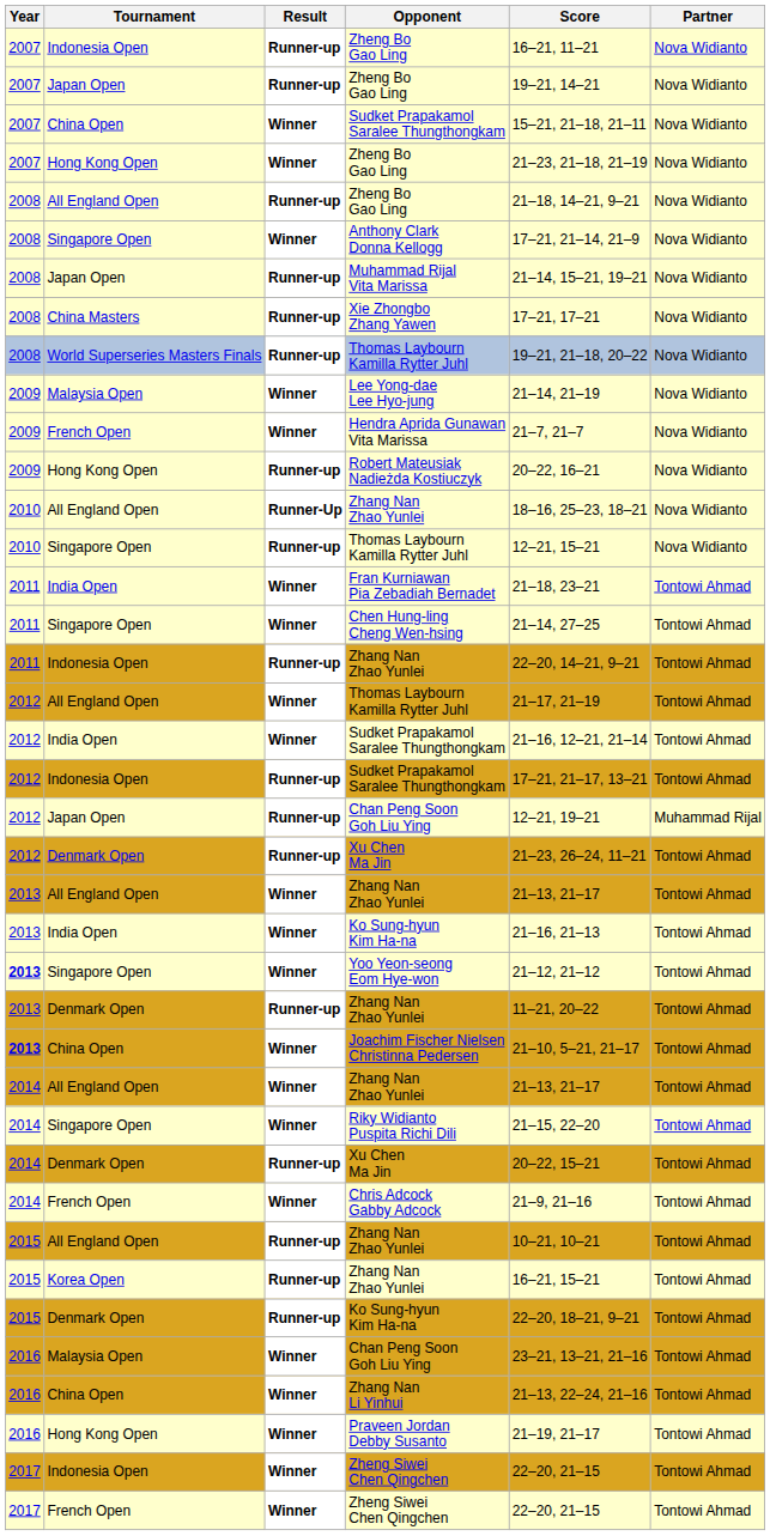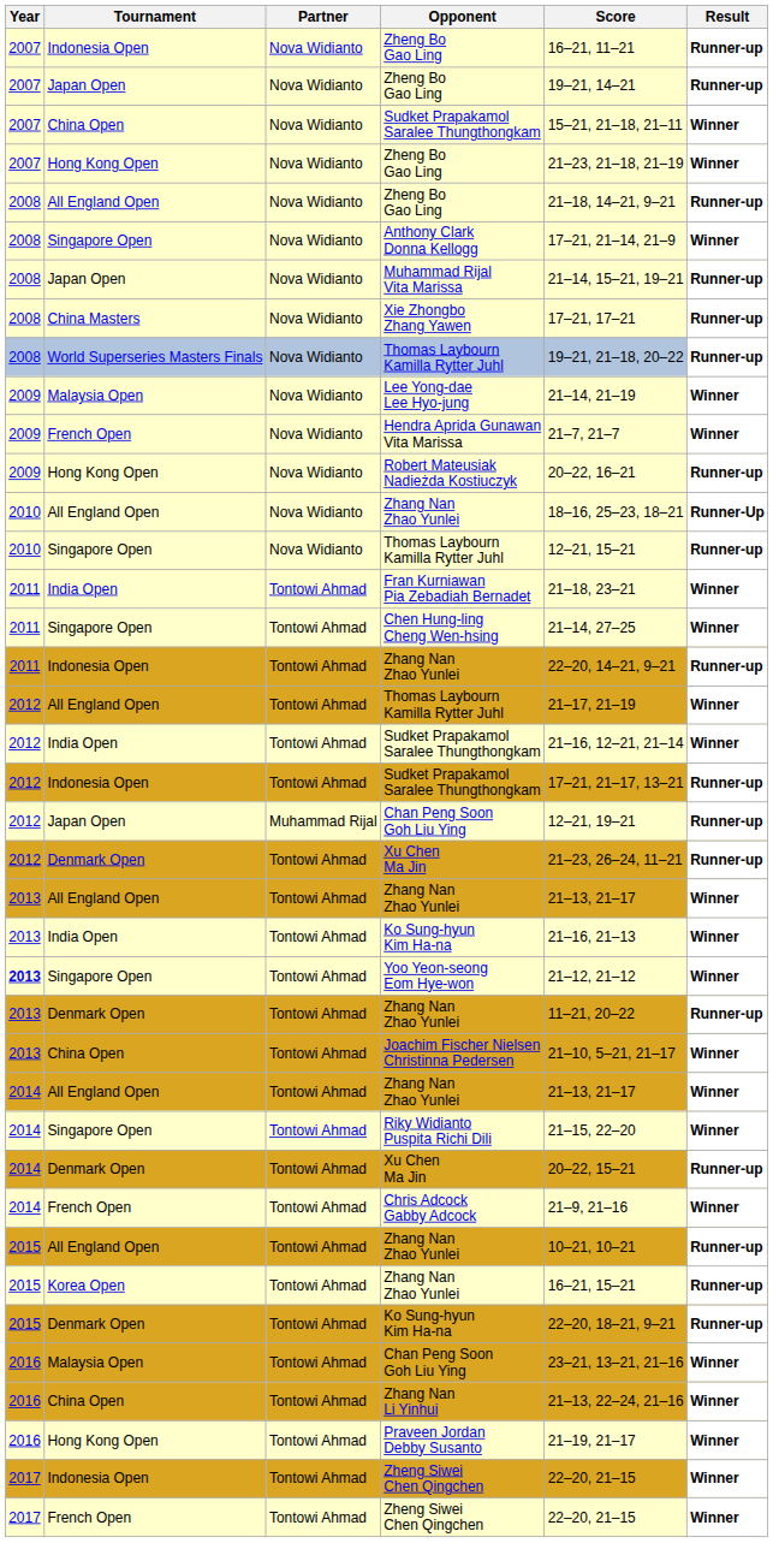 <table class="sortable wikitable" style="font-size: 90%">
 <tr>
 <th>Year</th>
 <th>Tournament</th>
-<th>Result</th>
+<th>Partner</th>
 <th>Opponent</th>
 <th>Score</th>
-<th>Partner</th>
+<th>Result</th>
 </tr>
 <tr style="background:#ffffcc">
 <td align="center"><a href='#'>2007</a></td>
 <td align="left"><a href='#'>Indonesia Open</a></td>
-<td style="text-align:left; background:white"> <strong>Runner-up</strong></td>
+<td align="left"> <a href='#'>Nova Widianto</a></td>
 <td align="left"> <a href='#'>Zheng Bo</a> <br>  <a href='#'>Gao Ling</a></td>
 <td align="left">16–21, 11–21</td>
-<td align="left"> <a href='#'>Nova Widianto</a></td>
+<td style="text-align:left; background:white"> <strong>Runner-up</strong></td>
 </tr>
 <tr style="background:#ffffcc">
 <td align="center"><a href='#'>2007</a></td>
 <td align="left"><a href='#'>Japan Open</a></td>
-<td style="text-align:left; background:white"> <strong>Runner-up</strong></td>
+<td align="left"> Nova Widianto</td>
 <td align="left"> Zheng Bo <br>  Gao Ling</td>
 <td align="left">19–21, 14–21</td>
-<td align="left"> Nova Widianto</td>
+<td style="text-align:left; background:white"> <strong>Runner-up</strong></td>
 </tr>
 <tr style="background:#ffffcc">
 <td align="center"><a href='#'>2007</a></td>
 <td align="left"><a href='#'>China Open</a></td>
-<td style="text-align:left; background:white"> <strong>Winner</strong></td>
+<td align="left"> Nova Widianto</td>
 <td align="left"> <a href='#'>Sudket Prapakamol</a> <br>  <a href='#'>Saralee Thungthongkam</a></td>
 <td align="left">15–21, 21–18, 21–11</td>
-<td align="left"> Nova Widianto</td>
+<td style="text-align:left; background:white"> <strong>Winner</strong></td>
 </tr>
 <tr style="background:#ffffcc">
 <td align="center"><a href='#'>2007</a></td>
 <td align="left"><a href='#'>Hong Kong Open</a></td>
-<td style="text-align:left; background:white"> <strong>Winner</strong></td>
+<td align="left"> Nova Widianto</td>
 <td align="left"> Zheng Bo <br>  Gao Ling</td>
 <td align="left">21–23, 21–18, 21–19</td>
-<td align="left"> Nova Widianto</td>
+<td style="text-align:left; background:white"> <strong>Winner</strong></td>
 </tr>
 <tr style="background:#ffffcc">
 <td align="center"><a href='#'>2008</a></td>
 <td align="left"><a href='#'>All England Open</a></td>
-<td style="text-align:left; background:white"> <strong>Runner-up</strong></td>
+<td align="left"> Nova Widianto</td>
 <td align="left"> Zheng Bo <br>  Gao Ling</td>
 <td align="left">21–18, 14–21, 9–21</td>
-<td align="left"> Nova Widianto</td>
+<td style="text-align:left; background:white"> <strong>Runner-up</strong></td>
 </tr>
 <tr style="background:#ffffcc">
 <td align="center"><a href='#'>2008</a></td>
 <td align="left"><a href='#'>Singapore Open</a></td>
-<td style="text-align:left; background:white"> <strong>Winner</strong></td>
+<td align="left"> Nova Widianto</td>
 <td align="left"> <a href='#'>Anthony Clark</a> <br>  <a href='#'>Donna Kellogg</a></td>
 <td align="left">17–21, 21–14, 21–9</td>
-<td align="left"> Nova Widianto</td>
+<td style="text-align:left; background:white"> <strong>Winner</strong></td>
 </tr>
 <tr style="background:#ffffcc">
 <td align="center"><a href='#'>2008</a></td>
 <td align="left">Japan Open</td>
-<td style="text-align:left; background:white"> <strong>Runner-up</strong></td>
+<td align="left"> Nova Widianto</td>
 <td align="left"> <a href='#'>Muhammad Rijal</a> <br>  <a href='#'>Vita Marissa</a></td>
 <td align="left">21–14, 15–21, 19–21</td>
-<td align="left"> Nova Widianto</td>
+<td style="text-align:left; background:white"> <strong>Runner-up</strong></td>
 </tr>
 <tr style="background:#ffffcc">
 <td align="center"><a href='#'>2008</a></td>
 <td align="left"><a href='#'>China Masters</a></td>
-<td style="text-align:left; background:white"> <strong>Runner-up</strong></td>
+<td align="left"> Nova Widianto</td>
 <td align="left"> <a href='#'>Xie Zhongbo</a> <br>  <a href='#'>Zhang Yawen</a></td>
 <td align="left">17–21, 17–21</td>
-<td align="left"> Nova Widianto</td>
+<td style="text-align:left; background:white"> <strong>Runner-up</strong></td>
 </tr>
 <tr style="background:#B0C4DE">
 <td align="center"><a href='#'>2008</a></td>
 <td align="left"><a href='#'>World Superseries Masters Finals</a></td>
-<td style="text-align:left; background:white"> <strong>Runner-up</strong></td>
+<td align="left"> Nova Widianto</td>
 <td align="left"> <a href='#'>Thomas Laybourn</a> <br>  <a href='#'>Kamilla Rytter Juhl</a></td>
 <td align="left">19–21, 21–18, 20–22</td>
-<td align="left"> Nova Widianto</td>
+<td style="text-align:left; background:white"> <strong>Runner-up</strong></td>
 </tr>
 <tr style="background:#ffffcc">
 <td align="center"><a href='#'>2009</a></td>
 <td align="left"><a href='#'>Malaysia Open</a></td>
-<td style="text-align:left; background:white"> <strong>Winner</strong></td>
+<td align="left"> Nova Widianto</td>
 <td align="left"> <a href='#'>Lee Yong-dae</a> <br>  <a href='#'>Lee Hyo-jung</a></td>
 <td align="left">21–14, 21–19</td>
-<td align="left"> Nova Widianto</td>
+<td style="text-align:left; background:white"> <strong>Winner</strong></td>
 </tr>
 <tr style="background:#ffffcc">
 <td align="center"><a href='#'>2009</a></td>
 <td align="left"><a href='#'>French Open</a></td>
-<td style="text-align:left; background:white"> <strong>Winner</strong></td>
+<td align="left"> Nova Widianto</td>
 <td align="left"> <a href='#'>Hendra Aprida Gunawan</a> <br>  Vita Marissa</td>
 <td align="left">21–7, 21–7</td>
-<td align="left"> Nova Widianto</td>
+<td style="text-align:left; background:white"> <strong>Winner</strong></td>
 </tr>
 <tr style="background:#ffffcc">
 <td align="center"><a href='#'>2009</a></td>
 <td align="left">Hong Kong Open</td>
-<td style="text-align:left; background:white"> <strong>Runner-up</strong></td>
+<td align="left"> Nova Widianto</td>
 <td align="left"> <a href='#'>Robert Mateusiak</a> <br>  <a href='#'>Nadieżda Kostiuczyk</a></td>
 <td align="left">20–22, 16–21</td>
-<td align="left"> Nova Widianto</td>
+<td style="text-align:left; background:white"> <strong>Runner-up</strong></td>
 </tr>
 <tr style="background:#ffffcc">
 <td align="center"><a href='#'>2010</a></td>
 <td align="left">All England Open</td>
-<td style="text-align:left; background:white"> <strong>Runner-Up</strong></td>
+<td align="left"> Nova Widianto</td>
 <td align="left"> <a href='#'>Zhang Nan</a> <br>  <a href='#'>Zhao Yunlei</a></td>
 <td align="left">18–16, 25–23, 18–21</td>
-<td align="left"> Nova Widianto</td>
+<td style="text-align:left; background:white"> <strong>Runner-Up</strong></td>
 </tr>
 <tr style="background:#ffffcc">
 <td align="center"><a href='#'>2010</a></td>
 <td align="left">Singapore Open</td>
-<td style="text-align:left; background:white"> <strong>Runner-up</strong></td>
+<td align="left"> Nova Widianto</td>
 <td align="left"> Thomas Laybourn <br>  Kamilla Rytter Juhl</td>
 <td align="left">12–21, 15–21</td>
-<td align="left"> Nova Widianto</td>
+<td style="text-align:left; background:white"> <strong>Runner-up</strong></td>
 </tr>
 <tr style="background:#ffffcc">
 <td align="center"><a href='#'>2011</a></td>
 <td align="left"><a href='#'>India Open</a></td>
-<td style="text-align:left; background:white"> <strong>Winner</strong></td>
+<td align="left"> <a href='#'>Tontowi Ahmad</a></td>
 <td align="left"> <a href='#'>Fran Kurniawan</a> <br>  <a href='#'>Pia Zebadiah Bernadet</a></td>
 <td align="left">21–18, 23–21</td>
-<td align="left"> <a href='#'>Tontowi Ahmad</a></td>
+<td style="text-align:left; background:white"> <strong>Winner</strong></td>
 </tr>
 <tr style="background:#ffffcc">
 <td align="center"><a href='#'>2011</a></td>
 <td align="left">Singapore Open</td>
-<td style="text-align:left; background:white"> <strong>Winner</strong></td>
+<td align="left"> Tontowi Ahmad</td>
 <td align="left"> <a href='#'>Chen Hung-ling</a> <br>  <a href='#'>Cheng Wen-hsing</a></td>
 <td align="left">21–14, 27–25</td>
-<td align="left"> Tontowi Ahmad</td>
+<td style="text-align:left; background:white"> <strong>Winner</strong></td>
 </tr>
 <tr style="background:#DAA520">
 <td align="center"><a href='#'>2011</a></td>
 <td align="left">Indonesia Open</td>
-<td style="text-align:left; background:white"> <strong>Runner-up</strong></td>
+<td align="left"> Tontowi Ahmad</td>
 <td align="left"> Zhang Nan <br>  Zhao Yunlei</td>
 <td align="left">22–20, 14–21, 9–21</td>
-<td align="left"> Tontowi Ahmad</td>
+<td style="text-align:left; background:white"> <strong>Runner-up</strong></td>
 </tr>
 <tr style="background:#DAA520">
 <td align="center"><a href='#'>2012</a></td>
 <td align="left">All England Open</td>
-<td style="text-align:left; background:white"> <strong>Winner</strong></td>
+<td align="left"> Tontowi Ahmad</td>
 <td align="left"> Thomas Laybourn <br>  Kamilla Rytter Juhl</td>
 <td align="left">21–17, 21–19</td>
-<td align="left"> Tontowi Ahmad</td>
+<td style="text-align:left; background:white"> <strong>Winner</strong></td>
 </tr>
 <tr style="background:#ffffcc">
 <td align="center"><a href='#'>2012</a></td>
 <td align="left">India Open</td>
-<td style="text-align:left; background:white"> <strong>Winner</strong></td>
+<td align="left"> Tontowi Ahmad</td>
 <td align="left"> Sudket Prapakamol <br>  Saralee Thungthongkam</td>
 <td align="left">21–16, 12–21, 21–14</td>
-<td align="left"> Tontowi Ahmad</td>
+<td style="text-align:left; background:white"> <strong>Winner</strong></td>
 </tr>
 <tr style="background:#DAA520">
 <td align="center"><a href='#'>2012</a></td>
 <td align="left">Indonesia Open</td>
-<td style="text-align:left; background:white"> <strong>Runner-up</strong></td>
+<td align="left"> Tontowi Ahmad</td>
 <td align="left"> Sudket Prapakamol <br>  Saralee Thungthongkam</td>
 <td align="left">17–21, 21–17, 13–21</td>
-<td align="left"> Tontowi Ahmad</td>
+<td style="text-align:left; background:white"> <strong>Runner-up</strong></td>
 </tr>
 <tr style="background:#ffffcc">
 <td align="center"><a href='#'>2012</a></td>
 <td align="left">Japan Open</td>
-<td style="text-align:left; background:white"> <strong>Runner-up</strong></td>
+<td align="left"> Muhammad Rijal</td>
 <td align="left"> <a href='#'>Chan Peng Soon</a> <br>  <a href='#'>Goh Liu Ying</a></td>
 <td align="left">12–21, 19–21</td>
-<td align="left"> Muhammad Rijal</td>
+<td style="text-align:left; background:white"> <strong>Runner-up</strong></td>
 </tr>
 <tr style="background:#DAA520">
 <td align="center"><a href='#'>2012</a></td>
 <td align="left"><a href='#'>Denmark Open</a></td>
-<td style="text-align:left; background:white"> <strong>Runner-up</strong></td>
+<td align="left"> Tontowi Ahmad</td>
 <td align="left"> <a href='#'>Xu Chen</a> <br>  <a href='#'>Ma Jin</a></td>
 <td align="left">21–23, 26–24, 11–21</td>
-<td align="left"> Tontowi Ahmad</td>
+<td style="text-align:left; background:white"> <strong>Runner-up</strong></td>
 </tr>
 <tr style="background:#DAA520">
 <td align="center"><a href='#'>2013</a></td>
 <td align="left">All England Open</td>
-<td style="text-align:left; background:white"> <strong>Winner</strong></td>
+<td align="left"> Tontowi Ahmad</td>
 <td align="left"> Zhang Nan <br>  Zhao Yunlei</td>
 <td align="left">21–13, 21–17</td>
-<td align="left"> Tontowi Ahmad</td>
+<td style="text-align:left; background:white"> <strong>Winner</strong></td>
 </tr>
 <tr style="background:#ffffcc">
 <td align="center"><a href='#'>2013</a></td>
 <td align="left">India Open</td>
-<td style="text-align:left; background:white"> <strong>Winner</strong></td>
+<td align="left"> Tontowi Ahmad</td>
 <td align="left"> <a href='#'>Ko Sung-hyun</a> <br>  <a href='#'>Kim Ha-na</a></td>
 <td align="left">21–16, 21–13</td>
-<td align="left"> Tontowi Ahmad</td>
+<td style="text-align:left; background:white"> <strong>Winner</strong></td>
 </tr>
 <tr style="background:#ffffcc">
 <td align="center"><strong><a href='#'>2013</a></strong></td>
 <td align="left">Singapore Open</td>
-<td style="text-align:left; background:white"> <strong>Winner</strong></td>
+<td align="left"> Tontowi Ahmad</td>
 <td align="left"> <a href='#'>Yoo Yeon-seong</a> <br>  <a href='#'>Eom Hye-won</a></td>
 <td align="left">21–12, 21–12</td>
-<td align="left"> Tontowi Ahmad</td>
+<td style="text-align:left; background:white"> <strong>Winner</strong></td>
 </tr>
 <tr style="background:#DAA520">
 <td align="center"><a href='#'>2013</a></td>
 <td align="left">Denmark Open</td>
-<td style="text-align:left; background:white"> <strong>Runner-up</strong></td>
+<td align="left"> Tontowi Ahmad</td>
 <td align="left"> Zhang Nan <br>  Zhao Yunlei</td>
 <td align="left">11–21, 20–22</td>
-<td align="left"> Tontowi Ahmad</td>
+<td style="text-align:left; background:white"> <strong>Runner-up</strong></td>
 </tr>
 <tr style="background:#DAA520">
-<td align="center"><strong><a href='#'>2013</a></strong></td>
+<td align="center"><a href='#'>2013</a></td>
 <td align="left">China Open</td>
-<td style="text-align:left; background:white"> <strong>Winner</strong></td>
+<td align="left"> Tontowi Ahmad</td>
 <td align="left"> <a href='#'>Joachim Fischer Nielsen</a> <br>  <a href='#'>Christinna Pedersen</a></td>
 <td align="left">21–10, 5–21, 21–17</td>
-<td align="left"> Tontowi Ahmad</td>
+<td style="text-align:left; background:white"> <strong>Winner</strong></td>
 </tr>
 <tr style="background:#DAA520">
 <td align="center"><a href='#'>2014</a></td>
 <td align="left">All England Open</td>
-<td style="text-align:left; background:white"> <strong>Winner</strong></td>
+<td align="left"> Tontowi Ahmad</td>
 <td align="left"> Zhang Nan <br>  Zhao Yunlei</td>
 <td align="left">21–13, 21–17</td>
-<td align="left"> Tontowi Ahmad</td>
+<td style="text-align:left; background:white"> <strong>Winner</strong></td>
 </tr>
 <tr style="background:#ffffcc">
 <td align="center"><a href='#'>2014</a></td>
 <td align="left">Singapore Open</td>
-<td style="text-align:left; background:white"> <strong>Winner</strong></td>
+<td align="left"> <a href='#'>Tontowi Ahmad</a></td>
 <td align="left"> <a href='#'>Riky Widianto</a> <br>  <a href='#'>Puspita Richi Dili</a></td>
 <td align="left">21–15, 22–20</td>
-<td align="left"> <a href='#'>Tontowi Ahmad</a></td>
+<td style="text-align:left; background:white"> <strong>Winner</strong></td>
 </tr>
 <tr style="background:#DAA520">
 <td align="center"><a href='#'>2014</a></td>
 <td align="left">Denmark Open</td>
-<td style="text-align:left; background:white"> <strong>Runner-up</strong></td>
+<td align="left"> Tontowi Ahmad</td>
 <td align="left"> Xu Chen <br>  Ma Jin</td>
 <td align="left">20–22, 15–21</td>
-<td align="left"> Tontowi Ahmad</td>
+<td style="text-align:left; background:white"> <strong>Runner-up</strong></td>
 </tr>
 <tr style="background:#ffffcc">
 <td align="center"><a href='#'>2014</a></td>
 <td align="left">French Open</td>
-<td style="text-align:left; background:white"> <strong>Winner</strong></td>
+<td align="left"> Tontowi Ahmad</td>
 <td align="left"> <a href='#'>Chris Adcock</a> <br>  <a href='#'>Gabby Adcock</a></td>
 <td align="left">21–9, 21–16</td>
-<td align="left"> Tontowi Ahmad</td>
+<td style="text-align:left; background:white"> <strong>Winner</strong></td>
 </tr>
 <tr style="background:#DAA520">
 <td align="center"><a href='#'>2015</a></td>
 <td align="left">All England Open</td>
-<td style="text-align:left; background:white"> <strong>Runner-up</strong></td>
+<td align="left"> Tontowi Ahmad</td>
 <td align="left"> Zhang Nan <br>  Zhao Yunlei</td>
 <td align="left">10–21, 10–21</td>
-<td align="left"> Tontowi Ahmad</td>
+<td style="text-align:left; background:white"> <strong>Runner-up</strong></td>
 </tr>
 <tr style="background:#FFFFCC">
 <td align="center"><a href='#'>2015</a></td>
 <td align="left"><a href='#'>Korea Open</a></td>
-<td style="text-align:left; background:white"> <strong>Runner-up</strong></td>
+<td align="left"> Tontowi Ahmad</td>
 <td align="left"> Zhang Nan <br>  Zhao Yunlei</td>
 <td align="left">16–21, 15–21</td>
-<td align="left"> Tontowi Ahmad</td>
+<td style="text-align:left; background:white"> <strong>Runner-up</strong></td>
 </tr>
 <tr style="background:#DAA520">
 <td align="center"><a href='#'>2015</a></td>
 <td align="left">Denmark Open</td>
-<td style="text-align:left; background:white"> <strong>Runner-up</strong></td>
+<td align="left"> Tontowi Ahmad</td>
 <td align="left"> Ko Sung-hyun <br>  Kim Ha-na</td>
 <td align="left">22–20, 18–21, 9–21</td>
-<td align="left"> Tontowi Ahmad</td>
+<td style="text-align:left; background:white"> <strong>Runner-up</strong></td>
 </tr>
 <tr style="background:#DAA520">
 <td align="center"><a href='#'>2016</a></td>
 <td align="left">Malaysia Open</td>
-<td style="text-align:left; background:white"> <strong>Winner</strong></td>
+<td align="left"> Tontowi Ahmad</td>
 <td align="left"> Chan Peng Soon <br>  Goh Liu Ying</td>
 <td align="left">23–21, 13–21, 21–16</td>
-<td align="left"> Tontowi Ahmad</td>
+<td style="text-align:left; background:white"> <strong>Winner</strong></td>
 </tr>
 <tr style="background:#DAA520">
 <td align="center"><a href='#'>2016</a></td>
 <td align="left">China Open</td>
-<td style="text-align:left; background:white"> <strong>Winner</strong></td>
+<td align="left"> Tontowi Ahmad</td>
 <td align="left"> Zhang Nan <br>  <a href='#'>Li Yinhui</a></td>
 <td align="left">21–13, 22–24, 21–16</td>
-<td align="left"> Tontowi Ahmad</td>
+<td style="text-align:left; background:white"> <strong>Winner</strong></td>
 </tr>
 <tr style="background:#FFFFCC">
 <td align="center"><a href='#'>2016</a></td>
 <td align="left">Hong Kong Open</td>
-<td style="text-align:left; background:white"> <strong>Winner</strong></td>
+<td align="left"> Tontowi Ahmad</td>
 <td align="left"> <a href='#'>Praveen Jordan</a> <br>  <a href='#'>Debby Susanto</a></td>
 <td align="left">21–19, 21–17</td>
-<td align="left"> Tontowi Ahmad</td>
+<td style="text-align:left; background:white"> <strong>Winner</strong></td>
 </tr>
 <tr style="background:#DAA520">
 <td align="center"><a href='#'>2017</a></td>
 <td align="left">Indonesia Open</td>
-<td style="text-align:left; background:white"> <strong>Winner</strong></td>
+<td align="left"> Tontowi Ahmad</td>
 <td align="left"> <a href='#'>Zheng Siwei</a> <br>  <a href='#'>Chen Qingchen</a></td>
 <td align="left">22–20, 21–15</td>
-<td align="left"> Tontowi Ahmad</td>
+<td style="text-align:left; background:white"> <strong>Winner</strong></td>
 </tr>
 <tr style="background:#ffffcc">
 <td align="center"><a href='#'>2017</a></td>
 <td align="left">French Open</td>
-<td style="text-align:left; background:white"> <strong>Winner</strong></td>
+<td align="left"> Tontowi Ahmad</td>
 <td align="left"> Zheng Siwei <br>  Chen Qingchen</td>
 <td align="left">22–20, 21–15</td>
-<td align="left"> Tontowi Ahmad</td>
+<td style="text-align:left; background:white"> <strong>Winner</strong></td>
 </tr>
 </table>
